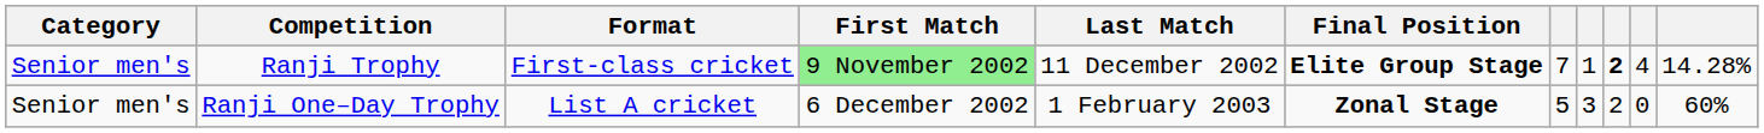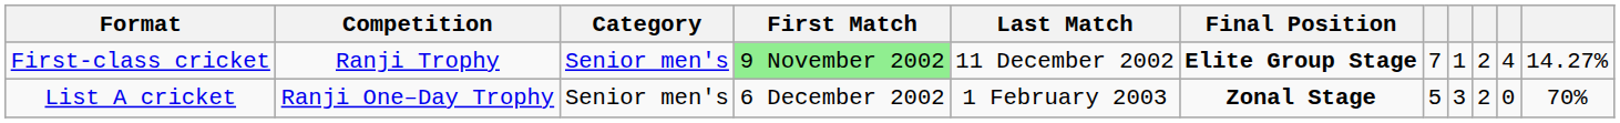 <table class="wikitable sortable" style="text-align: center;">
 <tr>
+<th>Format</th>
+<th>Competition</th>
 <th class="unsortable">Category</th>
-<th>Competition</th>
-<th>Format</th>
 <th>First Match</th>
 <th>Last Match</th>
 <th>Final Position</th>
 <th></th>
 <th></th>
 <th></th>
 <th></th>
 <th></th>
 </tr>
 <tr>
+<td><a href='#'>First-class cricket</a></td>
+<td><a href='#'>Ranji Trophy</a></td>
 <td><a href='#'>Senior men's</a></td>
-<td><a href='#'>Ranji Trophy</a></td>
-<td><a href='#'>First-class cricket</a></td>
 <td style="background: lightgreen;">9 November 2002</td>
 <td>11 December 2002</td>
 <td><strong>Elite Group Stage</strong></td>
 <td>7</td>
 <td>1</td>
-<td><strong>2</strong></td>
+<td>2</td>
 <td>4</td>
-<td>14.28%</td>
+<td>14.27%</td>
 </tr>
 <tr>
+<td><a href='#'>List A cricket</a></td>
+<td><a href='#'>Ranji One–Day Trophy</a></td>
 <td>Senior men's</td>
-<td><a href='#'>Ranji One–Day Trophy</a></td>
-<td><a href='#'>List A cricket</a></td>
 <td>6 December 2002</td>
 <td>1 February 2003</td>
 <td><strong>Zonal Stage</strong></td>
 <td>5</td>
 <td>3</td>
 <td>2</td>
 <td>0</td>
-<td>60%</td>
+<td>70%</td>
 </tr>
 </table>
